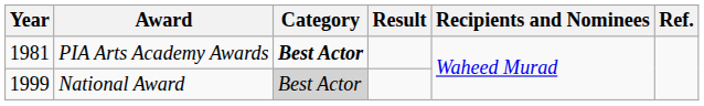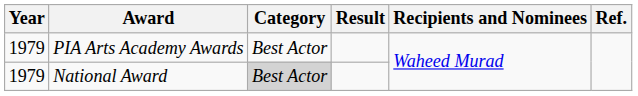 <table class="wikitable">
 <tr>
 <th>Year</th>
 <th>Award</th>
 <th>Category</th>
 <th>Result</th>
 <th>Recipients and Nominees</th>
 <th>Ref.</th>
 </tr>
 <tr>
-<td>1981</td>
+<td>1979</td>
 <td><em>PIA Arts Academy Awards</em></td>
-<td><strong><em>Best Actor</em></strong></td>
+<td><em>Best Actor</em></td>
 <td></td>
 <td rowspan="2"><em><a href='#'>Waheed Murad</a></em></td>
 <td rowspan="2"></td>
 </tr>
 <tr>
-<td>1999</td>
+<td>1979</td>
 <td><em>National Award</em></td>
 <td style="background: lightgrey;"><em>Best Actor</em></td>
 <td></td>
 </tr>
 </table>
